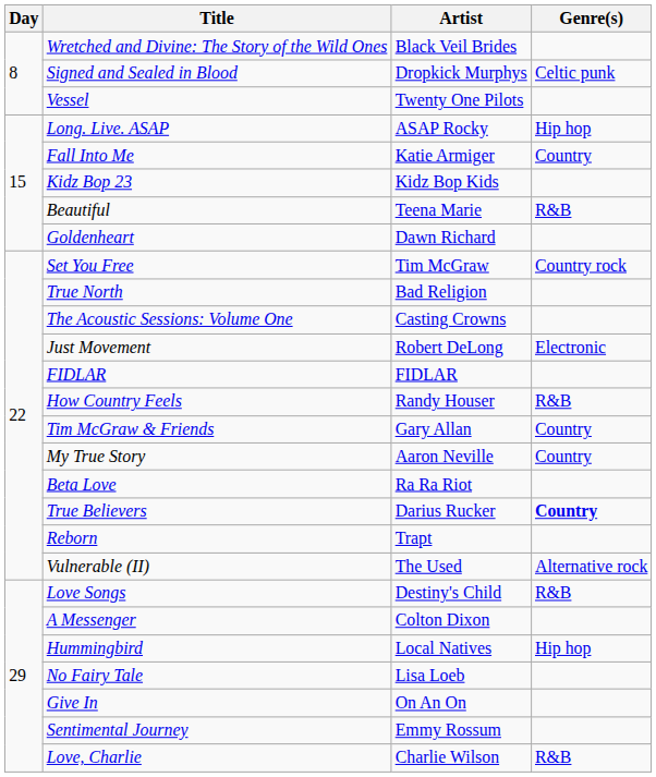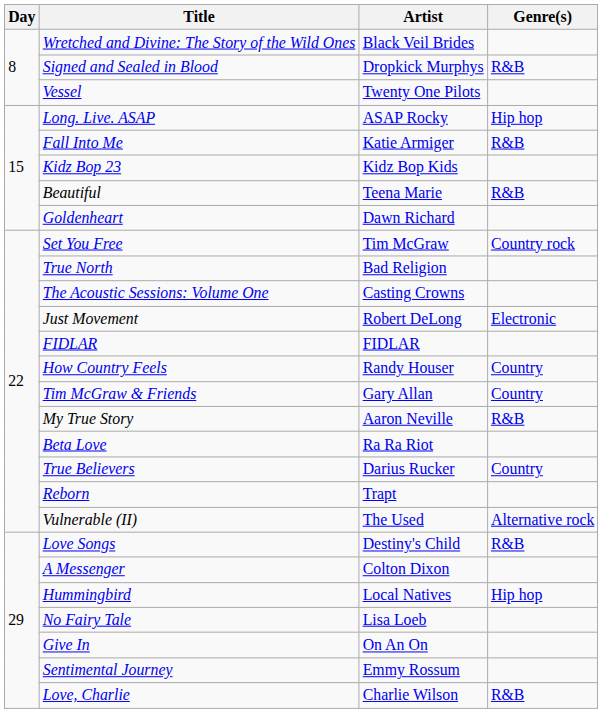 <table class="wikitable" style="text-align: left;">
 <tr>
 <th>Day</th>
 <th>Title</th>
 <th>Artist</th>
 <th>Genre(s)</th>
 </tr>
 <tr>
 <td rowspan="3">8</td>
 <td><em><a href='#'>Wretched and Divine: The Story of the Wild Ones</a></em></td>
 <td><a href='#'>Black Veil Brides</a></td>
 <td></td>
 </tr>
 <tr>
 <td><em><a href='#'>Signed and Sealed in Blood</a></em></td>
 <td><a href='#'>Dropkick Murphys</a></td>
-<td><a href='#'>Celtic punk</a></td>
+<td><a href='#'>R&B</a></td>
 </tr>
 <tr>
 <td><em><a href='#'>Vessel</a></em></td>
 <td><a href='#'>Twenty One Pilots</a></td>
 <td></td>
 </tr>
 <tr>
 <td rowspan="5">15</td>
 <td><em><a href='#'>Long. Live. ASAP</a></em></td>
 <td><a href='#'>ASAP Rocky</a></td>
 <td><a href='#'>Hip hop</a></td>
 </tr>
 <tr>
 <td><em><a href='#'>Fall Into Me</a></em></td>
 <td><a href='#'>Katie Armiger</a></td>
-<td><a href='#'>Country</a></td>
+<td><a href='#'>R&B</a></td>
 </tr>
 <tr>
 <td><em><a href='#'>Kidz Bop 23</a></em></td>
 <td><a href='#'>Kidz Bop Kids</a></td>
 <td></td>
 </tr>
 <tr>
 <td><em>Beautiful</em></td>
 <td><a href='#'>Teena Marie</a></td>
 <td><a href='#'>R&B</a></td>
 </tr>
 <tr>
 <td><em><a href='#'>Goldenheart</a></em></td>
 <td><a href='#'>Dawn Richard</a></td>
 <td></td>
 </tr>
 <tr>
 <td rowspan="12">22</td>
 <td><em><a href='#'>Set You Free</a></em></td>
 <td><a href='#'>Tim McGraw</a></td>
 <td><a href='#'>Country rock</a></td>
 </tr>
 <tr>
 <td><em><a href='#'>True North</a></em></td>
 <td><a href='#'>Bad Religion</a></td>
 <td></td>
 </tr>
 <tr>
 <td><em><a href='#'>The Acoustic Sessions: Volume One</a></em></td>
 <td><a href='#'>Casting Crowns</a></td>
 <td></td>
 </tr>
 <tr>
 <td><em>Just Movement</em></td>
 <td><a href='#'>Robert DeLong</a></td>
 <td><a href='#'>Electronic</a></td>
 </tr>
 <tr>
 <td><em><a href='#'>FIDLAR</a></em></td>
 <td><a href='#'>FIDLAR</a></td>
 <td></td>
 </tr>
 <tr>
 <td><em><a href='#'>How Country Feels</a></em></td>
 <td><a href='#'>Randy Houser</a></td>
-<td><a href='#'>R&B</a></td>
+<td><a href='#'>Country</a></td>
 </tr>
 <tr>
 <td><em><a href='#'>Tim McGraw & Friends</a></em></td>
 <td><a href='#'>Gary Allan</a></td>
 <td><a href='#'>Country</a></td>
 </tr>
 <tr>
 <td><em>My True Story</em></td>
 <td><a href='#'>Aaron Neville</a></td>
-<td><a href='#'>Country</a></td>
+<td><a href='#'>R&B</a></td>
 </tr>
 <tr>
 <td><em><a href='#'>Beta Love</a></em></td>
 <td><a href='#'>Ra Ra Riot</a></td>
 <td></td>
 </tr>
 <tr>
 <td><em><a href='#'>True Believers</a></em></td>
 <td><a href='#'>Darius Rucker</a></td>
-<td><strong><a href='#'>Country</a></strong></td>
+<td><a href='#'>Country</a></td>
 </tr>
 <tr>
 <td><em><a href='#'>Reborn</a></em></td>
 <td><a href='#'>Trapt</a></td>
 <td></td>
 </tr>
 <tr>
 <td><em>Vulnerable (II)</em></td>
 <td><a href='#'>The Used</a></td>
 <td><a href='#'>Alternative rock</a></td>
 </tr>
 <tr>
 <td rowspan="7">29</td>
 <td><em><a href='#'>Love Songs</a></em></td>
 <td><a href='#'>Destiny's Child</a></td>
 <td><a href='#'>R&B</a></td>
 </tr>
 <tr>
 <td><em><a href='#'>A Messenger</a></em></td>
 <td><a href='#'>Colton Dixon</a></td>
 <td></td>
 </tr>
 <tr>
 <td><em><a href='#'>Hummingbird</a></em></td>
 <td><a href='#'>Local Natives</a></td>
 <td><a href='#'>Hip hop</a></td>
 </tr>
 <tr>
 <td><em><a href='#'>No Fairy Tale</a></em></td>
 <td><a href='#'>Lisa Loeb</a></td>
 </tr>
 <tr>
 <td><em><a href='#'>Give In</a></em></td>
 <td><a href='#'>On An On</a></td>
 <td></td>
 </tr>
 <tr>
 <td><em><a href='#'>Sentimental Journey</a></em></td>
 <td><a href='#'>Emmy Rossum</a></td>
 <td></td>
 </tr>
 <tr>
 <td><em><a href='#'>Love, Charlie</a></em></td>
 <td><a href='#'>Charlie Wilson</a></td>
 <td><a href='#'>R&B</a></td>
 </tr>
 </table>
